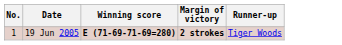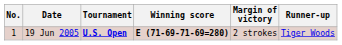 <table class="wikitable" style="font-size:95%;">
 <tr>
 <th>No.</th>
 <th>Date</th>
+<th>Tournament</th>
 <th>Winning score</th>
 <th>Margin of<br>victory</th>
 <th>Runner-up</th>
 </tr>
 <tr style="background:#e5d1cb;">
 <td align=center>1</td>
 <td align=right>19 Jun <a href='#'>2005</a></td>
+<td><strong><a href='#'>U.S. Open</a></strong></td>
 <td><strong>E (71-69-71-69=280)</strong></td>
-<td><strong>2 strokes</strong></td>
+<td>2 strokes</td>
 <td> <a href='#'>Tiger Woods</a></td>
 </tr>
 </table>
